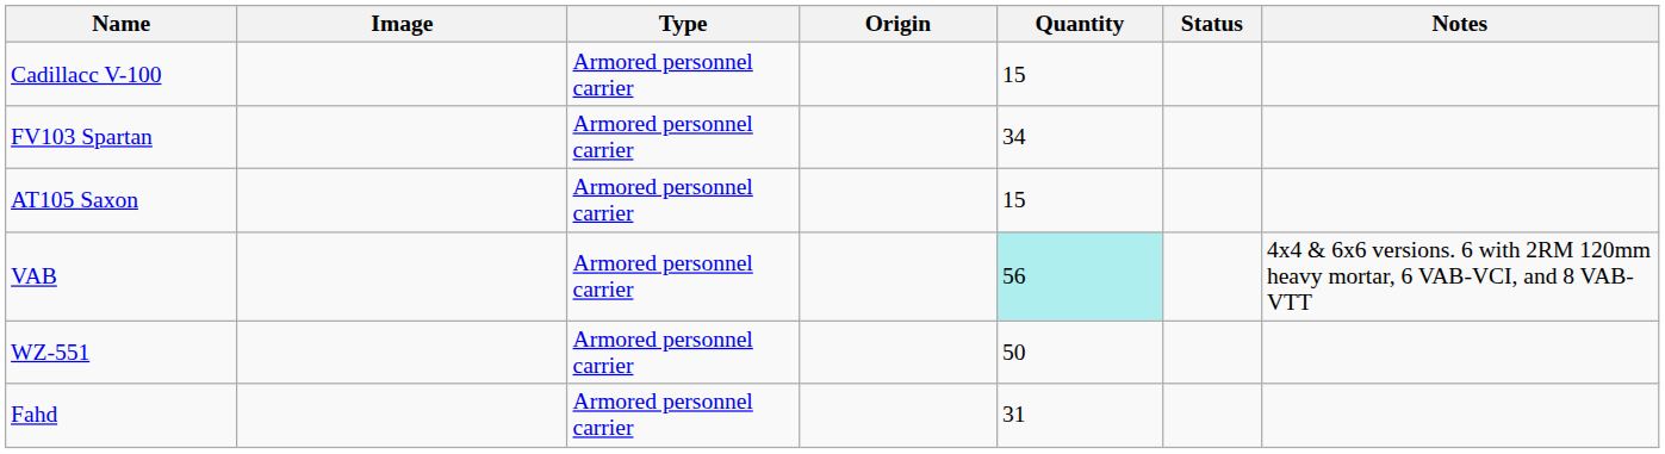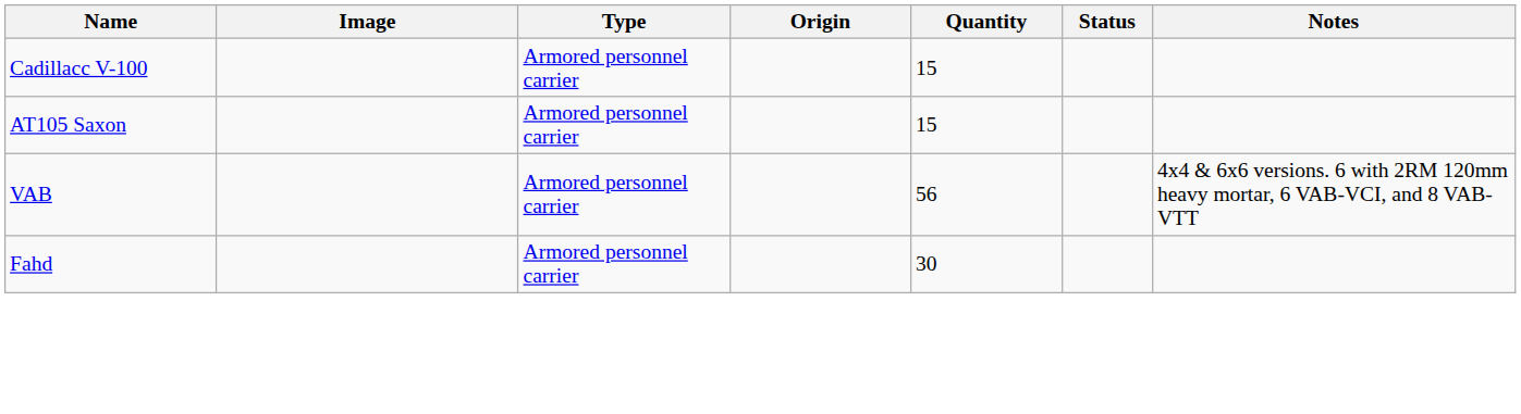 <table class="wikitable" style="width:90%;">
 <tr>
 <th width=14%>Name</th>
 <th width=20%>Image</th>
 <th width=14%>Type</th>
 <th width=12%>Origin</th>
 <th width=10%>Quantity</th>
 <th width=06%>Status</th>
 <th width=24%>Notes</th>
 </tr>
 <tr>
 <td><a href='#'>Cadillacc V-100</a></td>
 <td></td>
 <td><a href='#'>Armored personnel carrier</a></td>
 <td></td>
 <td>15</td>
 <td></td>
 <td></td>
 </tr>
 <tr>
-<td><a href='#'>FV103 Spartan</a></td>
-<td></td>
-<td><a href='#'>Armored personnel carrier</a></td>
-<td></td>
-<td>34</td>
-<td></td>
-<td></td>
-</tr>
-<tr>
 <td><a href='#'>AT105 Saxon</a></td>
 <td></td>
 <td><a href='#'>Armored personnel carrier</a></td>
 <td></td>
 <td>15</td>
 <td></td>
 <td></td>
 </tr>
 <tr>
 <td><a href='#'>VAB</a></td>
 <td></td>
 <td><a href='#'>Armored personnel carrier</a></td>
 <td></td>
-<td style="background: paleturquoise;">56</td>
+<td>56</td>
 <td></td>
 <td>4x4 & 6x6 versions. 6 with 2RM 120mm heavy mortar, 6 VAB-VCI, and 8 VAB-VTT</td>
-</tr>
-<tr>
-<td><a href='#'>WZ-551</a></td>
-<td></td>
-<td><a href='#'>Armored personnel carrier</a></td>
-<td></td>
-<td>50</td>
-<td></td>
-<td></td>
 </tr>
 <tr>
 <td><a href='#'>Fahd</a></td>
 <td></td>
 <td><a href='#'>Armored personnel carrier</a></td>
 <td></td>
-<td>31</td>
+<td>30</td>
 <td></td>
 <td></td>
 </tr>
 </table>
